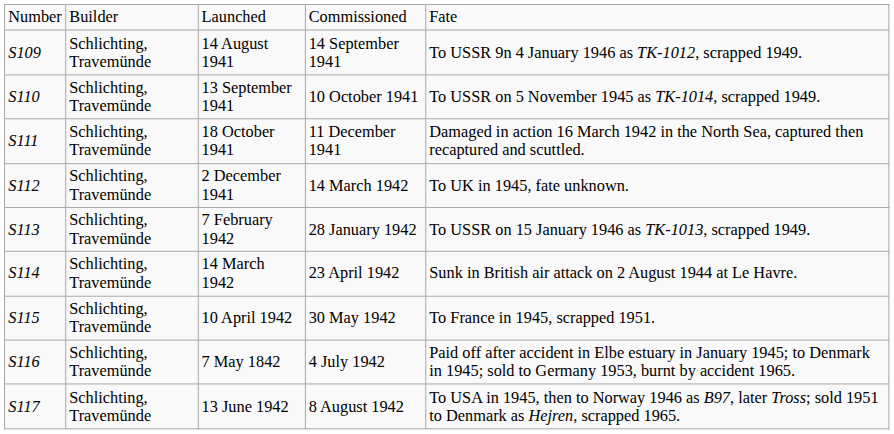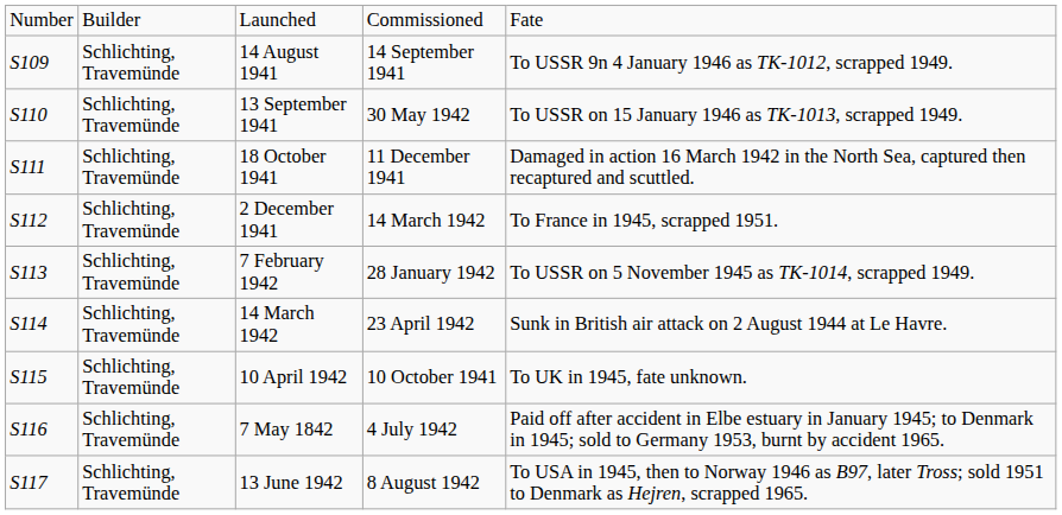 <table class="wikitable" style="text-align:left">
 <tr>
 <td>Number</td>
 <td>Builder</td>
 <td>Launched</td>
 <td>Commissioned</td>
 <td>Fate</td>
 </tr>
 <tr>
 <td><em>S109</em></td>
 <td>Schlichting, Travemünde</td>
 <td>14 August 1941</td>
 <td>14 September 1941</td>
 <td>To USSR 9n 4 January 1946 as <em>TK-1012</em>, scrapped 1949.</td>
 </tr>
 <tr>
 <td><em>S110</em></td>
 <td>Schlichting, Travemünde</td>
 <td>13 September 1941</td>
-<td>10 October 1941</td>
-<td>To USSR on 5 November 1945 as <em>TK-1014</em>, scrapped 1949.</td>
+<td>30 May 1942</td>
+<td>To USSR on 15 January 1946 as <em>TK-1013</em>, scrapped 1949.</td>
 </tr>
 <tr>
 <td><em>S111</em></td>
 <td>Schlichting, Travemünde</td>
 <td>18 October 1941</td>
 <td>11 December 1941</td>
 <td>Damaged in action 16 March 1942 in the North Sea, captured then recaptured and scuttled.</td>
 </tr>
 <tr>
 <td><em>S112</em></td>
 <td>Schlichting, Travemünde</td>
 <td>2 December 1941</td>
 <td>14 March 1942</td>
-<td>To UK in 1945, fate unknown.</td>
+<td>To France in 1945, scrapped 1951.</td>
 </tr>
 <tr>
 <td><em>S113</em></td>
 <td>Schlichting, Travemünde</td>
 <td>7 February 1942</td>
 <td>28 January 1942</td>
-<td>To USSR on 15 January 1946 as <em>TK-1013</em>, scrapped 1949.</td>
+<td>To USSR on 5 November 1945 as <em>TK-1014</em>, scrapped 1949.</td>
 </tr>
 <tr>
 <td><em>S114</em></td>
 <td>Schlichting, Travemünde</td>
 <td>14 March 1942</td>
 <td>23 April 1942</td>
 <td>Sunk in British air attack on 2 August 1944 at Le Havre.</td>
 </tr>
 <tr>
 <td><em>S115</em></td>
 <td>Schlichting, Travemünde</td>
 <td>10 April 1942</td>
-<td>30 May 1942</td>
-<td>To France in 1945, scrapped 1951.</td>
+<td>10 October 1941</td>
+<td>To UK in 1945, fate unknown.</td>
 </tr>
 <tr>
 <td><em>S116</em></td>
 <td>Schlichting, Travemünde</td>
 <td>7 May 1842</td>
 <td>4 July 1942</td>
 <td>Paid off after accident in Elbe estuary in January 1945; to Denmark in 1945; sold to Germany 1953, burnt by accident 1965.</td>
 </tr>
 <tr>
 <td><em>S117</em></td>
 <td>Schlichting, Travemünde</td>
 <td>13 June 1942</td>
 <td>8 August 1942</td>
 <td>To USA in 1945, then to Norway 1946 as <em>B97</em>, later <em>Tross</em>; sold 1951 to Denmark as <em>Hejren</em>, scrapped 1965.</td>
 </tr>
 </table>
